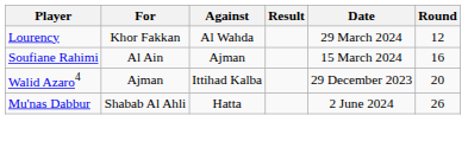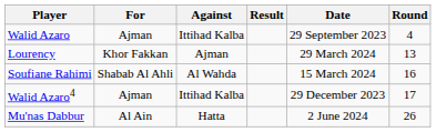 <table class="wikitable" style="text-align:center">
 <tr>
 <th>Player</th>
 <th>For</th>
 <th>Against</th>
 <th>Result</th>
 <th>Date</th>
 <th>Round</th>
 </tr>
 <tr>
+<td align=left> <a href='#'>Walid Azaro</a></td>
+<td>Ajman</td>
+<td>Ittihad Kalba</td>
+<td></td>
+<td>29 September 2023</td>
+<td>4</td>
+</tr>
+<tr>
 <td align=left> <a href='#'>Lourency</a></td>
 <td>Khor Fakkan</td>
-<td>Al Wahda</td>
+<td>Ajman</td>
 <td></td>
 <td>29 March 2024</td>
-<td>12</td>
+<td>13</td>
 </tr>
 <tr>
 <td align=left> <a href='#'>Soufiane Rahimi</a></td>
-<td>Al Ain</td>
-<td>Ajman</td>
+<td>Shabab Al Ahli</td>
+<td>Al Wahda</td>
 <td></td>
 <td>15 March 2024</td>
 <td>16</td>
 </tr>
 <tr>
 <td align=left> <a href='#'>Walid Azaro</a><sup>4</sup></td>
 <td>Ajman</td>
 <td>Ittihad Kalba</td>
 <td></td>
 <td>29 December 2023</td>
-<td>20</td>
+<td>17</td>
 </tr>
 <tr>
 <td align=left> <a href='#'>Mu'nas Dabbur</a></td>
-<td>Shabab Al Ahli</td>
+<td>Al Ain</td>
 <td>Hatta</td>
 <td></td>
 <td>2 June 2024</td>
 <td>26</td>
 </tr>
 </table>
